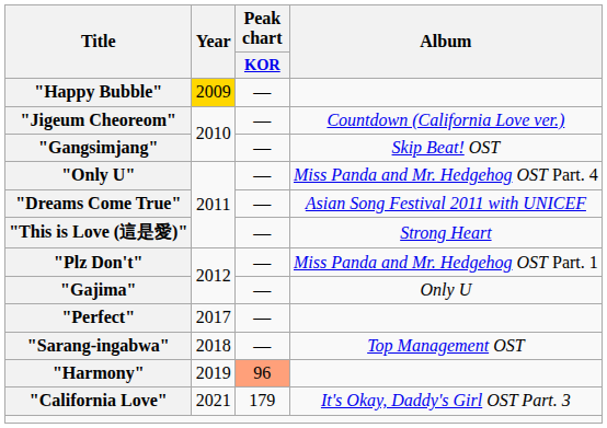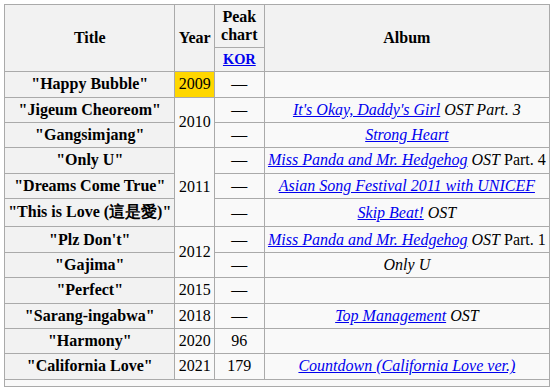 <table class="wikitable plainrowheaders" style="text-align:center";>
 <tr>
 <th scope="col" rowspan="2">Title</th>
 <th scope="col" rowspan="2">Year</th>
 <th scope="col">Peak chart</th>
 <th scope="col" rowspan="2">Album</th>
 </tr>
 <tr>
 <th scope="col" style="width:3em;font-size:90%;"><a href='#'>KOR</a><br></th>
 </tr>
 <tr>
 <th scope="row">"Happy Bubble"</th>
 <td style="background: gold;">2009</td>
 <td>—</td>
 <td></td>
 </tr>
 <tr>
 <th scope="row">"Jigeum Cheoreom"</th>
 <td rowspan="2">2010</td>
 <td>—</td>
-<td><em><a href='#'>Countdown (California Love ver.)</a></em></td>
+<td><em><a href='#'>It's Okay, Daddy's Girl</a> OST Part. 3</em></td>
 </tr>
 <tr>
 <th scope="row">"Gangsimjang"</th>
 <td>—</td>
-<td><em><a href='#'>Skip Beat!</a> OST</em></td>
+<td><em><a href='#'>Strong Heart</a></em></td>
 </tr>
 <tr>
 <th scope="row">"Only U"</th>
 <td rowspan="3">2011</td>
 <td>—</td>
 <td><em><a href='#'>Miss Panda and Mr. Hedgehog</a> OST</em> Part. 4</td>
 </tr>
 <tr>
 <th scope="row">"Dreams Come True"</th>
 <td>—</td>
 <td><em><a href='#'>Asian Song Festival 2011 with UNICEF</a></em></td>
 </tr>
 <tr>
 <th scope="row">"This is Love (這是愛)"</th>
 <td>—</td>
-<td><em><a href='#'>Strong Heart</a></em></td>
+<td><em><a href='#'>Skip Beat!</a> OST</em></td>
 </tr>
 <tr>
 <th scope="row">"Plz Don't"</th>
 <td rowspan=2>2012</td>
 <td>—</td>
 <td><em><a href='#'>Miss Panda and Mr. Hedgehog</a> OST</em> Part. 1</td>
 </tr>
 <tr>
 <th scope="row">"Gajima"</th>
 <td>—</td>
 <td><em>Only U</em></td>
 </tr>
 <tr>
 <th scope="row">"Perfect"<br></th>
-<td>2017</td>
+<td>2015</td>
 <td>—</td>
 <td></td>
 </tr>
 <tr>
 <th scope="row">"Sarang-ingabwa"</th>
 <td>2018</td>
 <td>—</td>
 <td><em><a href='#'>Top Management</a> OST</em></td>
 </tr>
 <tr>
 <th scope="row">"Harmony"</th>
-<td>2019</td>
-<td style="background: lightsalmon;">96</td>
+<td>2020</td>
+<td>96</td>
 <td></td>
 </tr>
 <tr>
 <th scope="row">"California Love"</th>
 <td>2021</td>
 <td>179</td>
-<td><em><a href='#'>It's Okay, Daddy's Girl</a> OST Part. 3</em></td>
+<td><em><a href='#'>Countdown (California Love ver.)</a></em></td>
 </tr>
 <tr>
 <td colspan="5"></td>
 </tr>
 </table>
